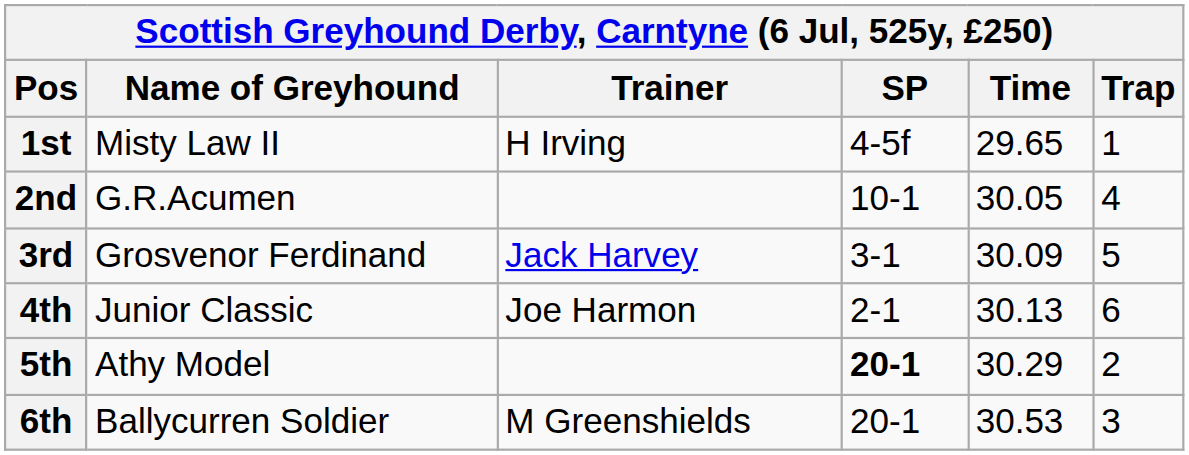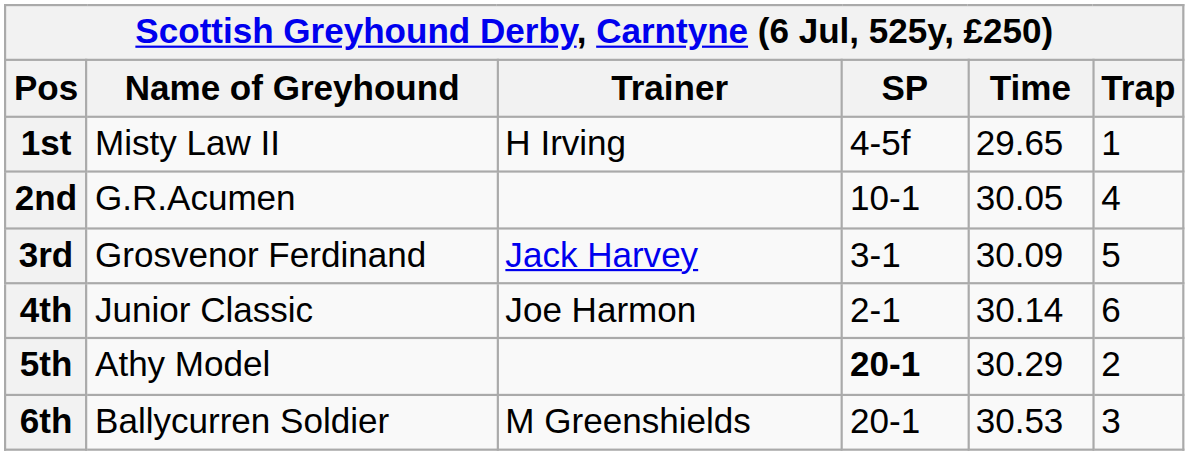 <table class="wikitable">
 <tr>
 <th colspan="6"><a href='#'>Scottish Greyhound Derby</a>, <a href='#'>Carntyne</a> (6 Jul, 525y, £250)</th>
 </tr>
 <tr>
 <th width=30>Pos</th>
 <th width=180>Name of Greyhound</th>
 <th width=150>Trainer</th>
 <th width=50>SP</th>
 <th width=50>Time</th>
 <th width=30>Trap</th>
 </tr>
 <tr>
 <th>1st</th>
 <td>Misty Law II</td>
 <td>H Irving</td>
 <td>4-5f</td>
 <td>29.65</td>
 <td>1</td>
 </tr>
 <tr>
 <th>2nd</th>
 <td>G.R.Acumen</td>
 <td></td>
 <td>10-1</td>
 <td>30.05</td>
 <td>4</td>
 </tr>
 <tr>
 <th>3rd</th>
 <td>Grosvenor Ferdinand</td>
 <td><a href='#'>Jack Harvey</a></td>
 <td>3-1</td>
 <td>30.09</td>
 <td>5</td>
 </tr>
 <tr>
 <th>4th</th>
 <td>Junior Classic</td>
 <td>Joe Harmon</td>
 <td>2-1</td>
-<td>30.13</td>
+<td>30.14</td>
 <td>6</td>
 </tr>
 <tr>
 <th>5th</th>
 <td>Athy Model</td>
 <td></td>
 <td><strong>20-1</strong></td>
 <td>30.29</td>
 <td>2</td>
 </tr>
 <tr>
 <th>6th</th>
 <td>Ballycurren Soldier</td>
 <td>M Greenshields</td>
 <td>20-1</td>
 <td>30.53</td>
 <td>3</td>
 </tr>
 </table>
